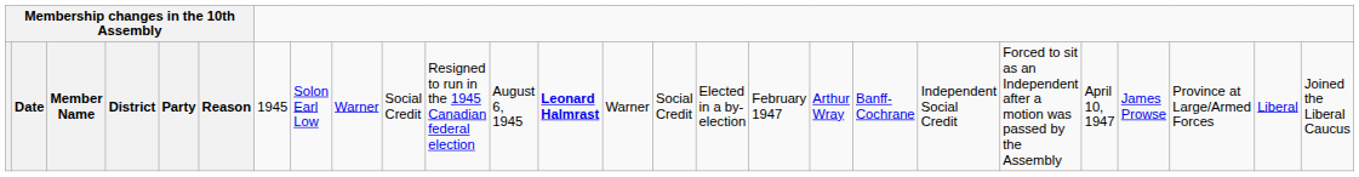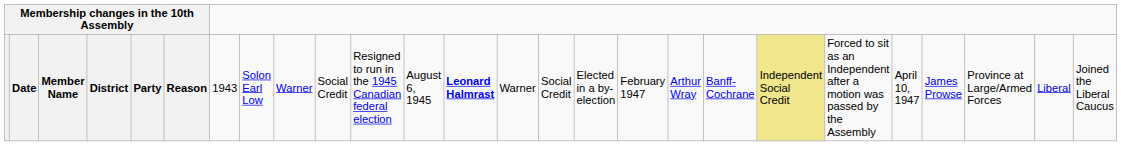 <table class="wikitable">
 <tr>
 <th colspan=6>Membership changes in the 10th Assembly</th>
 </tr>
 <tr>
 <th></th>
 <th>Date</th>
 <th>Member Name</th>
 <th>District</th>
 <th>Party</th>
 <th>Reason<br></th>
-<td>1945</td>
+<td>1943</td>
 <td><a href='#'>Solon Earl Low</a></td>
 <td><a href='#'>Warner</a></td>
 <td>Social Credit</td>
 <td>Resigned to run in the <a href='#'>1945 Canadian federal election</a><br></td>
 <td>August 6, 1945</td>
 <td><strong><a href='#'>Leonard Halmrast</a></strong></td>
 <td>Warner</td>
 <td>Social Credit</td>
 <td>Elected in a by-election<br></td>
 <td>February 1947</td>
 <td><a href='#'>Arthur Wray</a></td>
 <td><a href='#'>Banff-Cochrane</a></td>
-<td>Independent Social Credit</td>
+<td style="background: khaki;">Independent Social Credit</td>
 <td>Forced to sit as an Independent after a motion was passed by the Assembly<br></td>
 <td>April 10, 1947</td>
 <td><a href='#'>James Prowse</a></td>
 <td>Province at Large/Armed Forces</td>
 <td><a href='#'>Liberal</a></td>
 <td>Joined the Liberal Caucus</td>
 </tr>
 </table>
